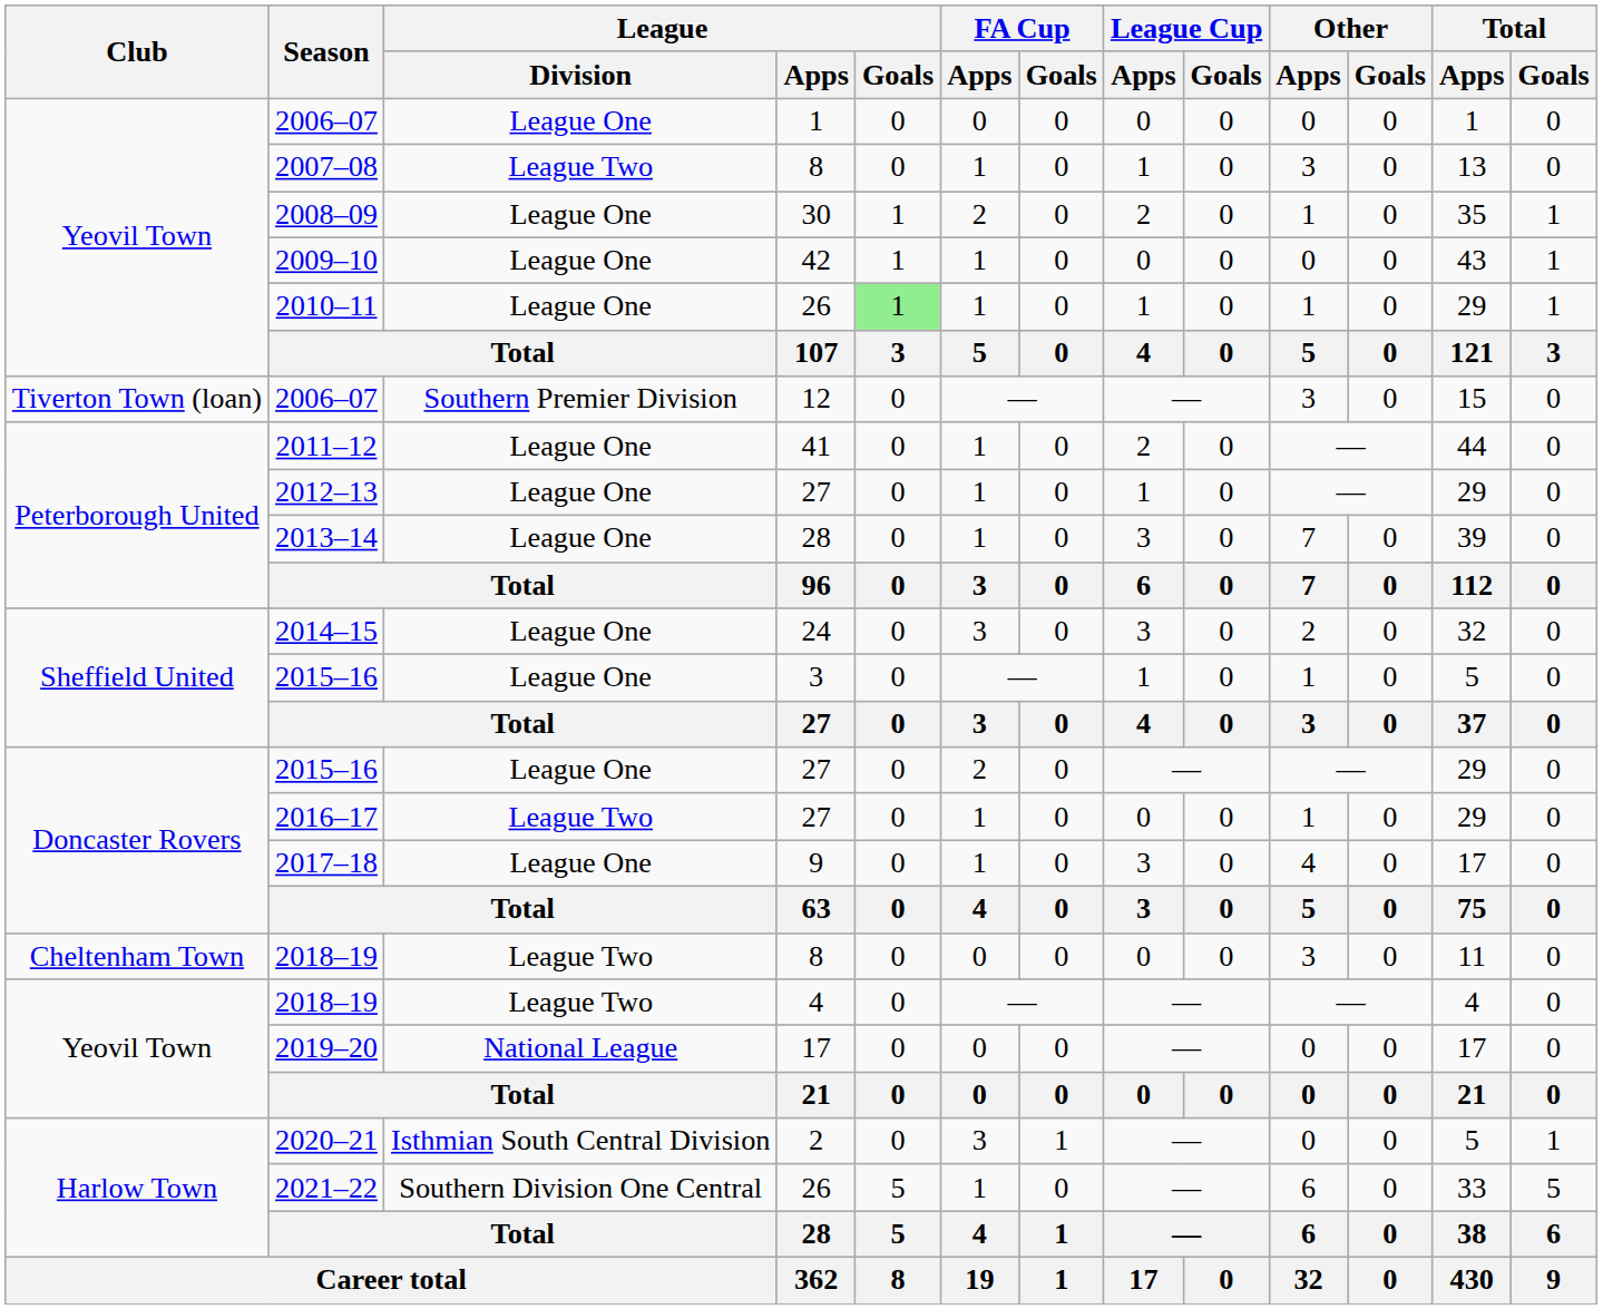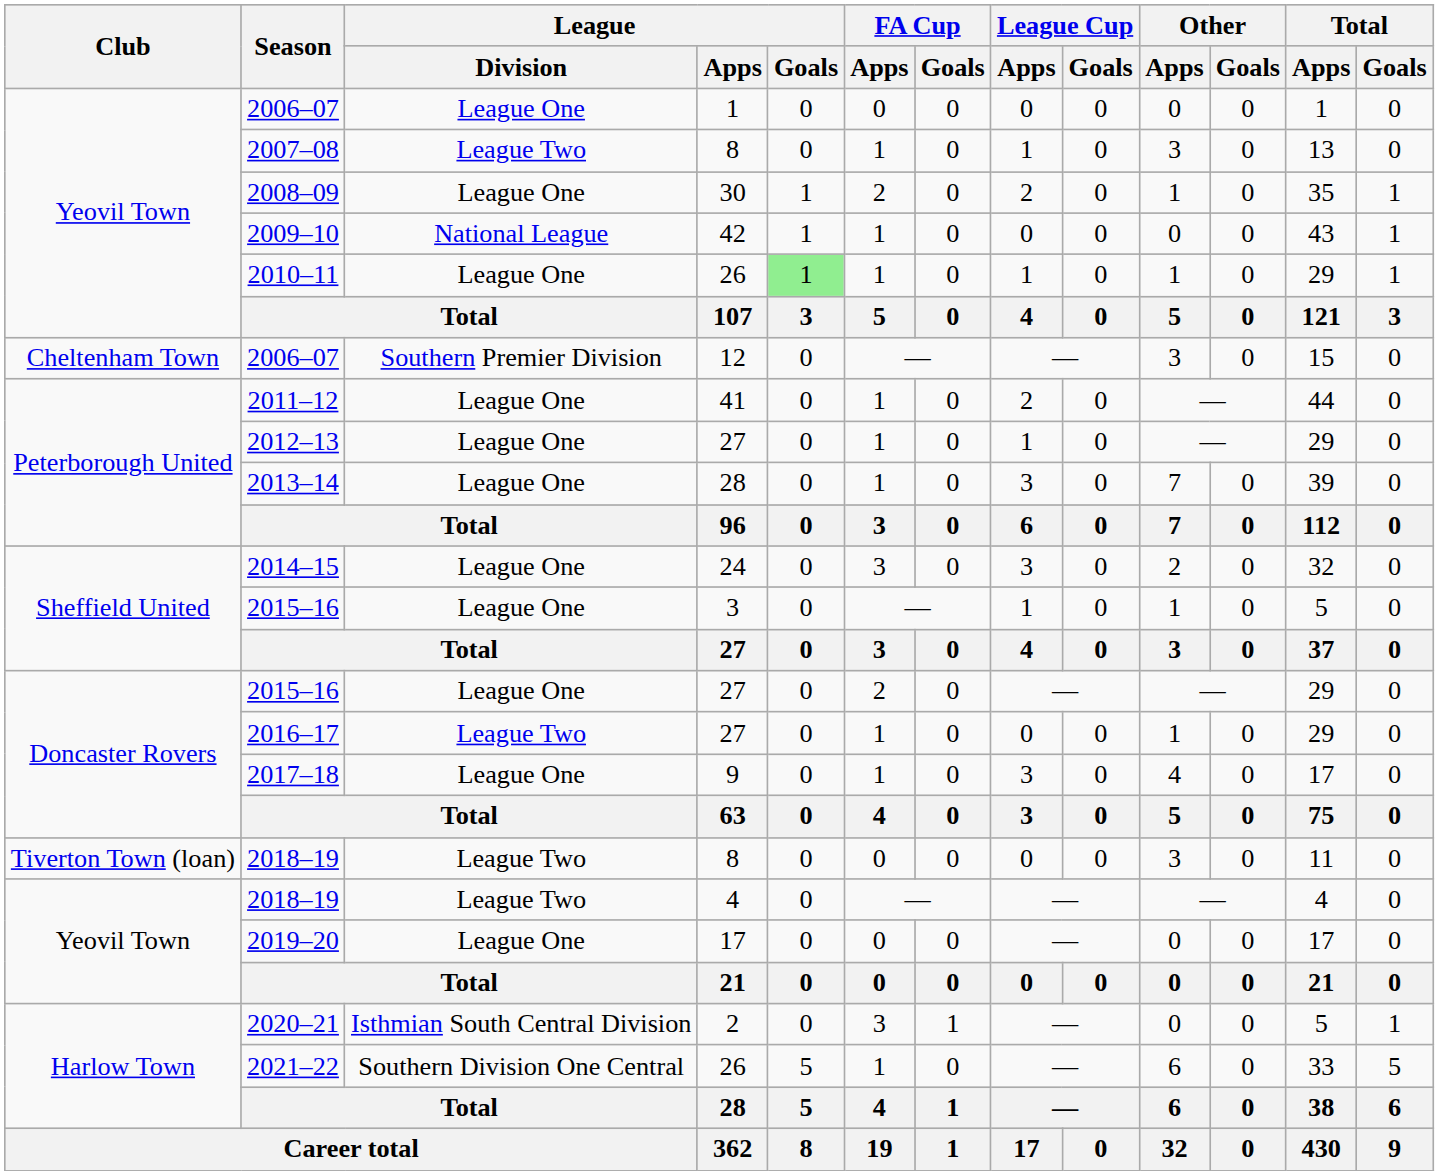 <table class="wikitable" style="text-align: center;">
 <tr>
 <th rowspan="2">Club</th>
 <th rowspan="2">Season</th>
 <th colspan="3">League</th>
 <th colspan="2"><a href='#'>FA Cup</a></th>
 <th colspan="2"><a href='#'>League Cup</a></th>
 <th colspan="2">Other</th>
 <th colspan="2">Total</th>
 </tr>
 <tr>
 <th>Division</th>
 <th>Apps</th>
 <th>Goals</th>
 <th>Apps</th>
 <th>Goals</th>
 <th>Apps</th>
 <th>Goals</th>
 <th>Apps</th>
 <th>Goals</th>
 <th>Apps</th>
 <th>Goals</th>
 </tr>
 <tr>
 <td rowspan="6"><a href='#'>Yeovil Town</a></td>
 <td><a href='#'>2006–07</a></td>
 <td><a href='#'>League One</a></td>
 <td>1</td>
 <td>0</td>
 <td>0</td>
 <td>0</td>
 <td>0</td>
 <td>0</td>
 <td>0</td>
 <td>0</td>
 <td>1</td>
 <td>0</td>
 </tr>
 <tr>
 <td><a href='#'>2007–08</a></td>
 <td><a href='#'>League Two</a></td>
 <td>8</td>
 <td>0</td>
 <td>1</td>
 <td>0</td>
 <td>1</td>
 <td>0</td>
 <td>3</td>
 <td>0</td>
 <td>13</td>
 <td>0</td>
 </tr>
 <tr>
 <td><a href='#'>2008–09</a></td>
 <td>League One</td>
 <td>30</td>
 <td>1</td>
 <td>2</td>
 <td>0</td>
 <td>2</td>
 <td>0</td>
 <td>1</td>
 <td>0</td>
 <td>35</td>
 <td>1</td>
 </tr>
 <tr>
 <td><a href='#'>2009–10</a></td>
-<td>League One</td>
+<td><a href='#'>National League</a></td>
 <td>42</td>
 <td>1</td>
 <td>1</td>
 <td>0</td>
 <td>0</td>
 <td>0</td>
 <td>0</td>
 <td>0</td>
 <td>43</td>
 <td>1</td>
 </tr>
 <tr>
 <td><a href='#'>2010–11</a></td>
 <td>League One</td>
 <td>26</td>
 <td style="background: lightgreen;">1</td>
 <td>1</td>
 <td>0</td>
 <td>1</td>
 <td>0</td>
 <td>1</td>
 <td>0</td>
 <td>29</td>
 <td>1</td>
 </tr>
 <tr>
 <th colspan="2">Total</th>
 <th>107</th>
 <th>3</th>
 <th>5</th>
 <th>0</th>
 <th>4</th>
 <th>0</th>
 <th>5</th>
 <th>0</th>
 <th>121</th>
 <th>3</th>
 </tr>
 <tr>
-<td><a href='#'>Tiverton Town</a> (loan)</td>
+<td><a href='#'>Cheltenham Town</a></td>
 <td><a href='#'>2006–07</a></td>
 <td><a href='#'>Southern</a> Premier Division</td>
 <td>12</td>
 <td>0</td>
 <td colspan="2">—</td>
 <td colspan="2">—</td>
 <td>3</td>
 <td>0</td>
 <td>15</td>
 <td>0</td>
 </tr>
 <tr>
 <td rowspan="4"><a href='#'>Peterborough United</a></td>
 <td><a href='#'>2011–12</a></td>
 <td>League One</td>
 <td>41</td>
 <td>0</td>
 <td>1</td>
 <td>0</td>
 <td>2</td>
 <td>0</td>
 <td colspan="2">—</td>
 <td>44</td>
 <td>0</td>
 </tr>
 <tr>
 <td><a href='#'>2012–13</a></td>
 <td>League One</td>
 <td>27</td>
 <td>0</td>
 <td>1</td>
 <td>0</td>
 <td>1</td>
 <td>0</td>
 <td colspan="2">—</td>
 <td>29</td>
 <td>0</td>
 </tr>
 <tr>
 <td><a href='#'>2013–14</a></td>
 <td>League One</td>
 <td>28</td>
 <td>0</td>
 <td>1</td>
 <td>0</td>
 <td>3</td>
 <td>0</td>
 <td>7</td>
 <td>0</td>
 <td>39</td>
 <td>0</td>
 </tr>
 <tr>
 <th colspan="2">Total</th>
 <th>96</th>
 <th>0</th>
 <th>3</th>
 <th>0</th>
 <th>6</th>
 <th>0</th>
 <th>7</th>
 <th>0</th>
 <th>112</th>
 <th>0</th>
 </tr>
 <tr>
 <td rowspan="3"><a href='#'>Sheffield United</a></td>
 <td><a href='#'>2014–15</a></td>
 <td>League One</td>
 <td>24</td>
 <td>0</td>
 <td>3</td>
 <td>0</td>
 <td>3</td>
 <td>0</td>
 <td>2</td>
 <td>0</td>
 <td>32</td>
 <td>0</td>
 </tr>
 <tr>
 <td><a href='#'>2015–16</a></td>
 <td>League One</td>
 <td>3</td>
 <td>0</td>
 <td colspan="2">—</td>
 <td>1</td>
 <td>0</td>
 <td>1</td>
 <td>0</td>
 <td>5</td>
 <td>0</td>
 </tr>
 <tr>
 <th colspan="2">Total</th>
 <th>27</th>
 <th>0</th>
 <th>3</th>
 <th>0</th>
 <th>4</th>
 <th>0</th>
 <th>3</th>
 <th>0</th>
 <th>37</th>
 <th>0</th>
 </tr>
 <tr>
 <td rowspan="4"><a href='#'>Doncaster Rovers</a></td>
 <td><a href='#'>2015–16</a></td>
 <td>League One</td>
 <td>27</td>
 <td>0</td>
 <td>2</td>
 <td>0</td>
 <td colspan="2">—</td>
 <td colspan="2">—</td>
 <td>29</td>
 <td>0</td>
 </tr>
 <tr>
 <td><a href='#'>2016–17</a></td>
 <td><a href='#'>League Two</a></td>
 <td>27</td>
 <td>0</td>
 <td>1</td>
 <td>0</td>
 <td>0</td>
 <td>0</td>
 <td>1</td>
 <td>0</td>
 <td>29</td>
 <td>0</td>
 </tr>
 <tr>
 <td><a href='#'>2017–18</a></td>
 <td>League One</td>
 <td>9</td>
 <td>0</td>
 <td>1</td>
 <td>0</td>
 <td>3</td>
 <td>0</td>
 <td>4</td>
 <td>0</td>
 <td>17</td>
 <td>0</td>
 </tr>
 <tr>
 <th colspan="2">Total</th>
 <th>63</th>
 <th>0</th>
 <th>4</th>
 <th>0</th>
 <th>3</th>
 <th>0</th>
 <th>5</th>
 <th>0</th>
 <th>75</th>
 <th>0</th>
 </tr>
 <tr>
-<td><a href='#'>Cheltenham Town</a></td>
+<td><a href='#'>Tiverton Town</a> (loan)</td>
 <td><a href='#'>2018–19</a></td>
 <td>League Two</td>
 <td>8</td>
 <td>0</td>
 <td>0</td>
 <td>0</td>
 <td>0</td>
 <td>0</td>
 <td>3</td>
 <td>0</td>
 <td>11</td>
 <td>0</td>
 </tr>
 <tr>
 <td rowspan="3">Yeovil Town</td>
 <td><a href='#'>2018–19</a></td>
 <td>League Two</td>
 <td>4</td>
 <td>0</td>
 <td colspan="2">—</td>
 <td colspan="2">—</td>
 <td colspan="2">—</td>
 <td>4</td>
 <td>0</td>
 </tr>
 <tr>
 <td><a href='#'>2019–20</a></td>
-<td><a href='#'>National League</a></td>
+<td>League One</td>
 <td>17</td>
 <td>0</td>
 <td>0</td>
 <td>0</td>
 <td colspan="2">—</td>
 <td>0</td>
 <td>0</td>
 <td>17</td>
 <td>0</td>
 </tr>
 <tr>
 <th colspan="2">Total</th>
 <th>21</th>
 <th>0</th>
 <th>0</th>
 <th>0</th>
 <th>0</th>
 <th>0</th>
 <th>0</th>
 <th>0</th>
 <th>21</th>
 <th>0</th>
 </tr>
 <tr>
 <td rowspan="3"><a href='#'>Harlow Town</a></td>
 <td><a href='#'>2020–21</a></td>
 <td><a href='#'>Isthmian</a> South Central Division</td>
 <td>2</td>
 <td>0</td>
 <td>3</td>
 <td>1</td>
 <td colspan="2">—</td>
 <td>0</td>
 <td>0</td>
 <td>5</td>
 <td>1</td>
 </tr>
 <tr>
 <td><a href='#'>2021–22</a></td>
 <td>Southern Division One Central</td>
 <td>26</td>
 <td>5</td>
 <td>1</td>
 <td>0</td>
 <td colspan="2">—</td>
 <td>6</td>
 <td>0</td>
 <td>33</td>
 <td>5</td>
 </tr>
 <tr>
 <th colspan="2">Total</th>
 <th>28</th>
 <th>5</th>
 <th>4</th>
 <th>1</th>
 <th colspan="2">—</th>
 <th>6</th>
 <th>0</th>
 <th>38</th>
 <th>6</th>
 </tr>
 <tr>
 <th colspan="3">Career total</th>
 <th>362</th>
 <th>8</th>
 <th>19</th>
 <th>1</th>
 <th>17</th>
 <th>0</th>
 <th>32</th>
 <th>0</th>
 <th>430</th>
 <th>9</th>
 </tr>
 </table>
